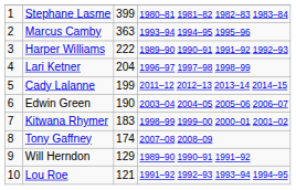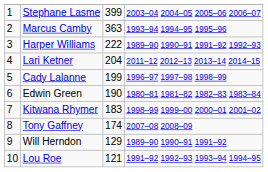 <table class="wikitable">
 <tr>
 </tr>
 <tr>
 <td>1</td>
 <td><a href='#'>Stephane Lasme</a></td>
 <td>399</td>
-<td style="font-size:80%;"><a href='#'>1980–81</a> <a href='#'>1981–82</a> <a href='#'>1982–83</a> <a href='#'>1983–84</a></td>
+<td style="font-size:80%;"><a href='#'>2003–04</a> <a href='#'>2004–05</a> <a href='#'>2005–06</a> <a href='#'>2006–07</a></td>
 </tr>
 <tr>
 <td>2</td>
 <td><a href='#'>Marcus Camby</a></td>
 <td>363</td>
 <td style="font-size:80%;"><a href='#'>1993–94</a> <a href='#'>1994–95</a> <a href='#'>1995–96</a></td>
 </tr>
 <tr>
 <td>3</td>
 <td><a href='#'>Harper Williams</a></td>
 <td>222</td>
 <td style="font-size:80%;"><a href='#'>1989–90</a> <a href='#'>1990–91</a> <a href='#'>1991–92</a> <a href='#'>1992–93</a></td>
 </tr>
 <tr>
 <td>4</td>
 <td><a href='#'>Lari Ketner</a></td>
 <td>204</td>
-<td style="font-size:80%;"><a href='#'>1996–97</a> <a href='#'>1997–98</a> <a href='#'>1998–99</a></td>
+<td style="font-size:80%;"><a href='#'>2011–12</a> <a href='#'>2012–13</a> <a href='#'>2013–14</a> <a href='#'>2014–15</a></td>
 </tr>
 <tr>
 <td>5</td>
 <td><a href='#'>Cady Lalanne</a></td>
 <td>199</td>
-<td style="font-size:80%;"><a href='#'>2011–12</a> <a href='#'>2012–13</a> <a href='#'>2013–14</a> <a href='#'>2014–15</a></td>
+<td style="font-size:80%;"><a href='#'>1996–97</a> <a href='#'>1997–98</a> <a href='#'>1998–99</a></td>
 </tr>
 <tr>
 <td>6</td>
 <td>Edwin Green</td>
 <td>190</td>
-<td style="font-size:80%;"><a href='#'>2003–04</a> <a href='#'>2004–05</a> <a href='#'>2005–06</a> <a href='#'>2006–07</a></td>
+<td style="font-size:80%;"><a href='#'>1980–81</a> <a href='#'>1981–82</a> <a href='#'>1982–83</a> <a href='#'>1983–84</a></td>
 </tr>
 <tr>
 <td>7</td>
 <td><a href='#'>Kitwana Rhymer</a></td>
 <td>183</td>
 <td style="font-size:80%;"><a href='#'>1998–99</a> <a href='#'>1999–00</a> <a href='#'>2000–01</a> <a href='#'>2001–02</a></td>
 </tr>
 <tr>
 <td>8</td>
 <td><a href='#'>Tony Gaffney</a></td>
 <td>174</td>
 <td style="font-size:80%;"><a href='#'>2007–08</a> <a href='#'>2008–09</a></td>
 </tr>
 <tr>
 <td>9</td>
 <td>Will Herndon</td>
 <td>129</td>
 <td style="font-size:80%;"><a href='#'>1989–90</a> <a href='#'>1990–91</a> <a href='#'>1991–92</a></td>
 </tr>
 <tr>
 <td>10</td>
 <td><a href='#'>Lou Roe</a></td>
 <td>121</td>
 <td style="font-size:80%;"><a href='#'>1991–92</a> <a href='#'>1992–93</a> <a href='#'>1993–94</a> <a href='#'>1994–95</a></td>
 </tr>
 </table>
